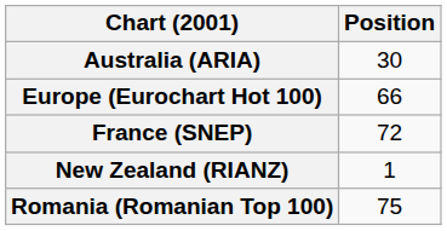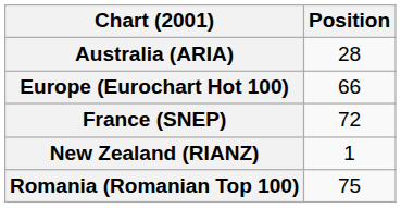 <table class="wikitable sortable plainrowheaders" style="text-align:center">
 <tr>
 <th>Chart (2001)</th>
 <th>Position</th>
 </tr>
 <tr>
 <th scope="row">Australia (ARIA)</th>
-<td>30</td>
+<td>28</td>
 </tr>
 <tr>
 <th scope="row">Europe (Eurochart Hot 100)</th>
 <td>66</td>
 </tr>
 <tr>
 <th scope="row">France (SNEP)</th>
 <td>72</td>
 </tr>
 <tr>
 <th scope="row">New Zealand (RIANZ)</th>
 <td>1</td>
 </tr>
 <tr>
 <th scope="row">Romania (Romanian Top 100)</th>
 <td>75</td>
 </tr>
 </table>
